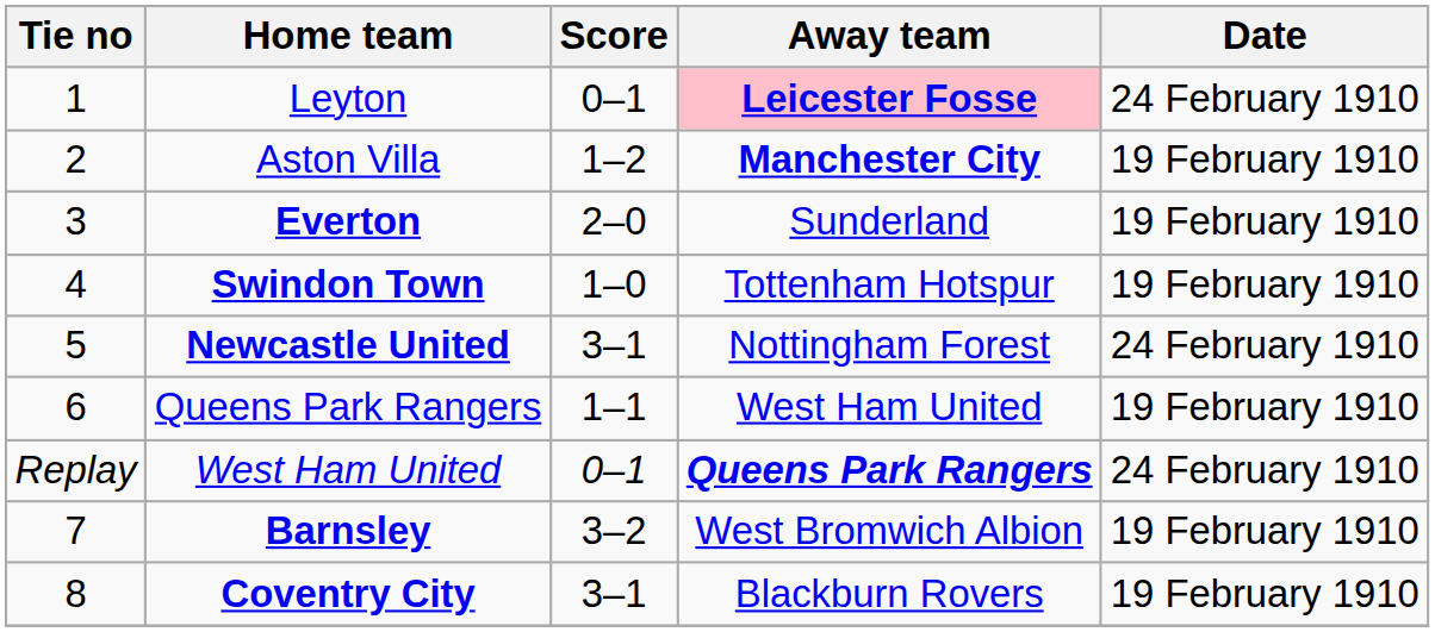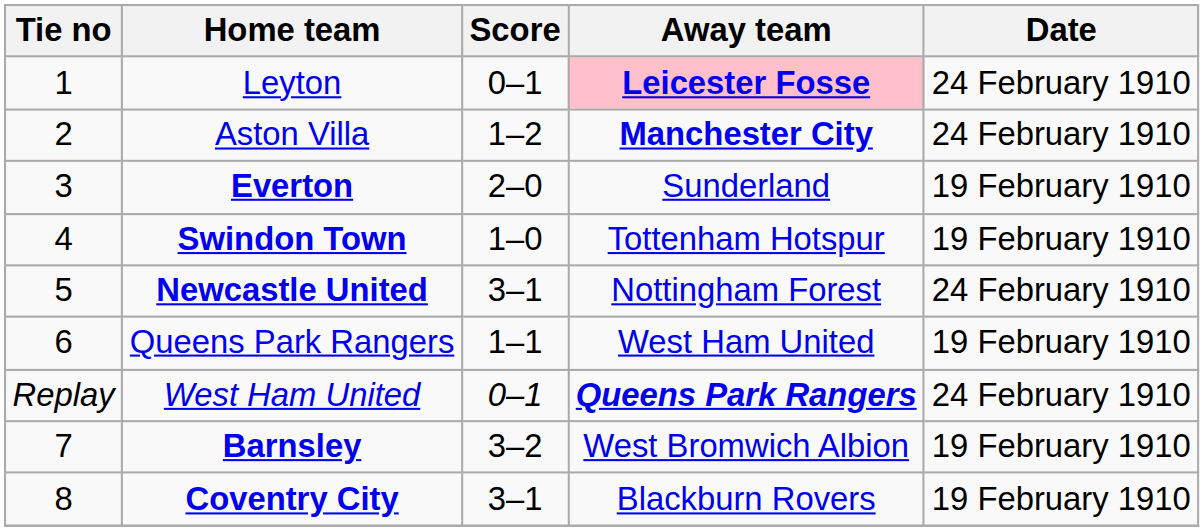 <table class="wikitable" style="text-align: center">
 <tr>
 <th>Tie no</th>
 <th>Home team</th>
 <th>Score</th>
 <th>Away team</th>
 <th>Date</th>
 </tr>
 <tr>
 <td>1</td>
 <td><a href='#'>Leyton</a></td>
 <td>0–1</td>
 <td style="background: pink;"><strong><a href='#'>Leicester Fosse</a></strong></td>
 <td>24 February 1910</td>
 </tr>
 <tr>
 <td>2</td>
 <td><a href='#'>Aston Villa</a></td>
 <td>1–2</td>
 <td><strong><a href='#'>Manchester City</a></strong></td>
-<td>19 February 1910</td>
+<td>24 February 1910</td>
 </tr>
 <tr>
 <td>3</td>
 <td><strong><a href='#'>Everton</a></strong></td>
 <td>2–0</td>
 <td><a href='#'>Sunderland</a></td>
 <td>19 February 1910</td>
 </tr>
 <tr>
 <td>4</td>
 <td><strong><a href='#'>Swindon Town</a></strong></td>
 <td>1–0</td>
 <td><a href='#'>Tottenham Hotspur</a></td>
 <td>19 February 1910</td>
 </tr>
 <tr>
 <td>5</td>
 <td><strong><a href='#'>Newcastle United</a></strong></td>
 <td>3–1</td>
 <td><a href='#'>Nottingham Forest</a></td>
 <td>24 February 1910</td>
 </tr>
 <tr>
 <td>6</td>
 <td><a href='#'>Queens Park Rangers</a></td>
 <td>1–1</td>
 <td><a href='#'>West Ham United</a></td>
 <td>19 February 1910</td>
 </tr>
 <tr>
 <td><em>Replay</em></td>
 <td><em><a href='#'>West Ham United</a></em></td>
 <td><em>0–1</em></td>
 <td><strong><em><a href='#'>Queens Park Rangers</a></em></strong></td>
 <td>24 February 1910</td>
 </tr>
 <tr>
 <td>7</td>
 <td><strong><a href='#'>Barnsley</a></strong></td>
 <td>3–2</td>
 <td><a href='#'>West Bromwich Albion</a></td>
 <td>19 February 1910</td>
 </tr>
 <tr>
 <td>8</td>
 <td><strong><a href='#'>Coventry City</a></strong></td>
 <td>3–1</td>
 <td><a href='#'>Blackburn Rovers</a></td>
 <td>19 February 1910</td>
 </tr>
 <tr>
 </tr>
 </table>
